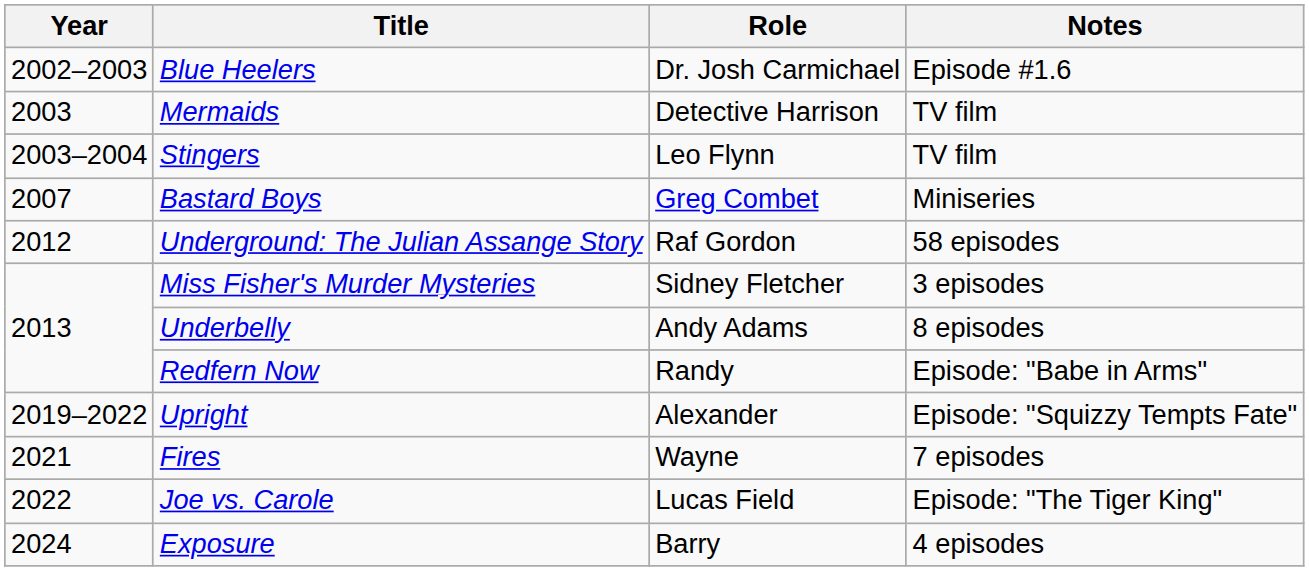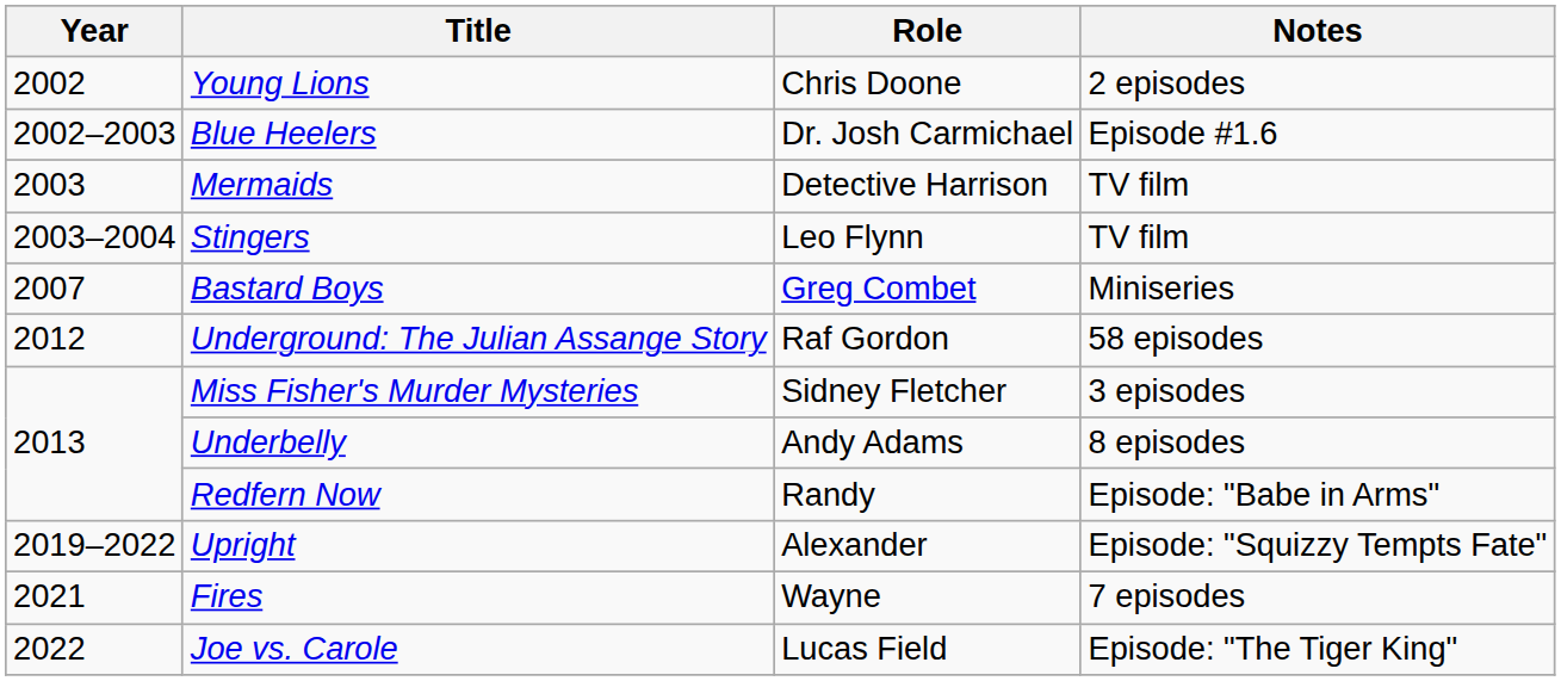 <table class="wikitable sortable">
 <tr>
 <th>Year</th>
 <th>Title</th>
 <th>Role</th>
 <th class="unsortable">Notes</th>
+</tr>
+<tr>
+<td>2002</td>
+<td><em><a href='#'>Young Lions</a></em></td>
+<td>Chris Doone</td>
+<td>2 episodes</td>
 </tr>
 <tr>
 <td>2002–2003</td>
 <td><em><a href='#'>Blue Heelers</a></em></td>
 <td>Dr. Josh Carmichael</td>
 <td>Episode #1.6</td>
 </tr>
 <tr>
 <td>2003</td>
 <td><em><a href='#'>Mermaids</a></em></td>
 <td>Detective Harrison</td>
 <td>TV film</td>
 </tr>
 <tr>
 <td>2003–2004</td>
 <td><em><a href='#'>Stingers</a></em></td>
 <td>Leo Flynn</td>
 <td>TV film</td>
 </tr>
 <tr>
 <td>2007</td>
 <td><em><a href='#'>Bastard Boys</a></em></td>
 <td><a href='#'>Greg Combet</a></td>
 <td>Miniseries</td>
 </tr>
 <tr>
 <td>2012</td>
 <td><em><a href='#'>Underground: The Julian Assange Story</a></em></td>
 <td>Raf Gordon</td>
 <td>58 episodes</td>
 </tr>
 <tr>
 <td rowspan="3">2013</td>
 <td><em><a href='#'>Miss Fisher's Murder Mysteries</a></em></td>
 <td>Sidney Fletcher</td>
 <td>3 episodes</td>
 </tr>
 <tr>
 <td><em><a href='#'>Underbelly</a></em></td>
 <td>Andy Adams</td>
 <td>8 episodes</td>
 </tr>
 <tr>
 <td><em><a href='#'>Redfern Now</a></em></td>
 <td>Randy</td>
 <td>Episode: "Babe in Arms"</td>
 </tr>
 <tr>
 <td>2019–2022</td>
 <td><em><a href='#'>Upright</a></em></td>
 <td>Alexander</td>
 <td>Episode: "Squizzy Tempts Fate"</td>
 </tr>
 <tr>
 <td>2021</td>
 <td><em><a href='#'>Fires</a></em></td>
 <td>Wayne</td>
 <td>7 episodes</td>
 </tr>
 <tr>
 <td>2022</td>
 <td><em><a href='#'>Joe vs. Carole</a></em></td>
 <td>Lucas Field</td>
 <td>Episode: "The Tiger King"</td>
 </tr>
-<tr>
-<td>2024</td>
-<td><em><a href='#'>Exposure</a></em></td>
-<td>Barry</td>
-<td>4 episodes</td>
-</tr>
 </table>
